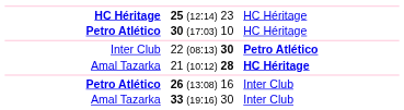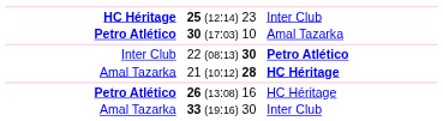 <table style="text-align:center" width=550>
 <tr>
 <th width=30%></th>
 <th width=15%></th>
 <th width=30%></th>
 </tr>
 <tr align="left" bgcolor=#ffd4e4>
 <td colspan=4></td>
 </tr>
 <tr>
 <td align="right"><strong><a href='#'>HC Héritage</a></strong> </td>
 <td><strong>25</strong> <small>(12</small>:<small>14)</small> 23</td>
-<td align=left> <a href='#'>HC Héritage</a></td>
+<td align=left> <a href='#'>Inter Club</a></td>
 </tr>
 <tr>
 <td align="right"><strong><a href='#'>Petro Atlético</a></strong> </td>
 <td><strong>30</strong> <small>(17</small>:<small>03)</small> 10</td>
-<td align=left> <a href='#'>HC Héritage</a></td>
+<td align=left> <a href='#'>Amal Tazarka</a></td>
 </tr>
 <tr align="left" bgcolor=#ffd4e4>
 <td colspan=4></td>
 </tr>
 <tr>
 <td align="right"><a href='#'>Inter Club</a> </td>
 <td>22 <small>(08</small>:<small>13)</small> <strong>30</strong></td>
 <td align=left> <strong><a href='#'>Petro Atlético</a></strong></td>
 </tr>
 <tr>
 <td align="right"><a href='#'>Amal Tazarka</a> </td>
 <td>21 <small>(10</small>:<small>12)</small> <strong>28</strong></td>
 <td align=left> <strong><a href='#'>HC Héritage</a></strong></td>
 </tr>
 <tr align="left" bgcolor=#ffd4e4>
 <td colspan=4></td>
 </tr>
 <tr>
 <td align="right"><strong><a href='#'>Petro Atlético</a></strong> </td>
 <td><strong>26</strong> <small>(13</small>:<small>08)</small> 16</td>
-<td align=left> <a href='#'>Inter Club</a></td>
+<td align=left> <a href='#'>HC Héritage</a></td>
 </tr>
 <tr>
 <td align="right"><a href='#'>Amal Tazarka</a> </td>
 <td><strong>33</strong> <small>(19</small>:<small>16)</small> 30</td>
 <td align=left> <a href='#'>Inter Club</a></td>
 </tr>
 </table>
